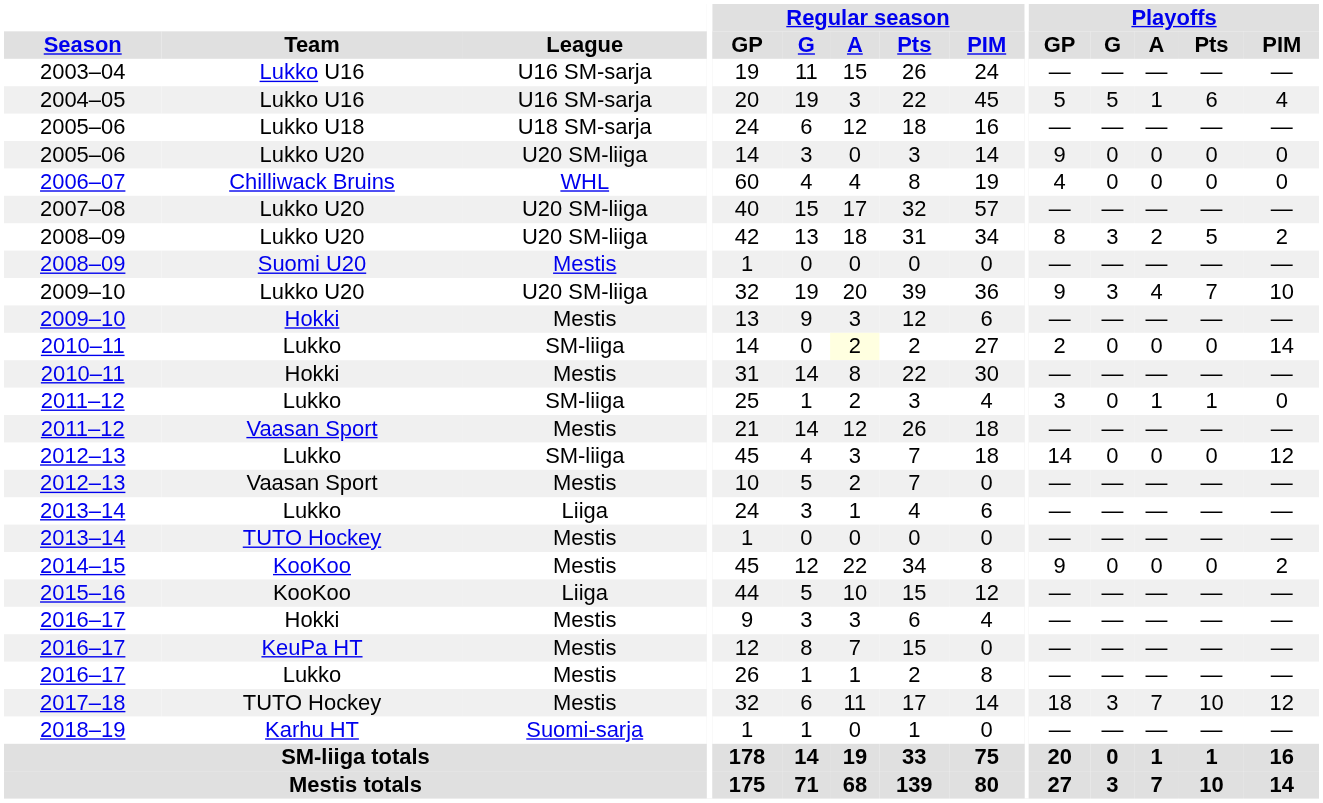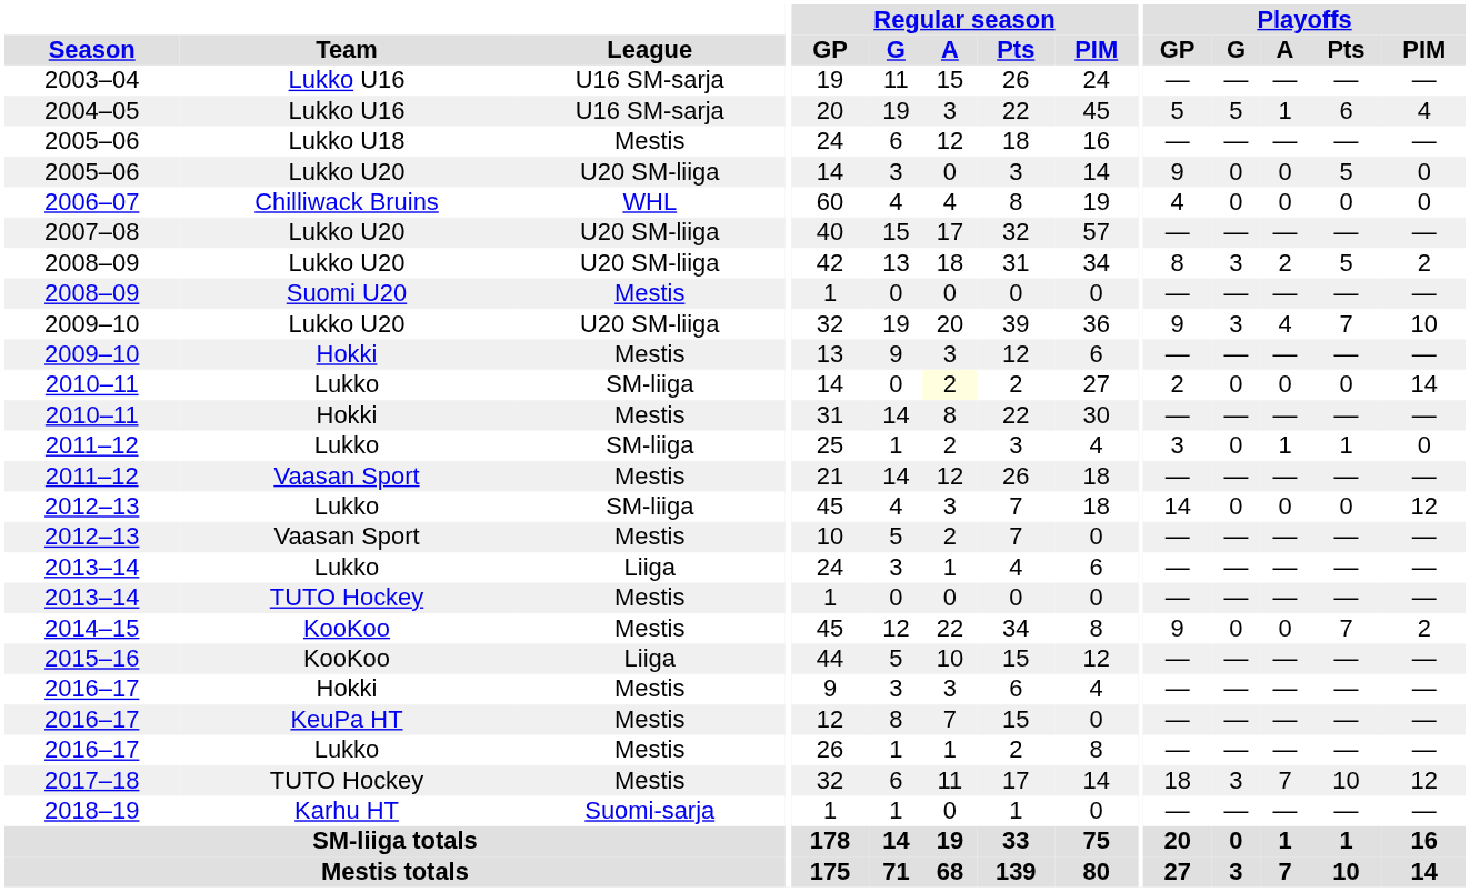 <table border="0" cellpadding="1" cellspacing="0" style="text-align:center; width:60em">
 <tr bgcolor="#e0e0e0">
 <th colspan="3" bgcolor="#ffffff"></th>
 <th rowspan="99" bgcolor="#ffffff"></th>
 <th colspan="5"><a href='#'>Regular season</a></th>
 <th rowspan="99" bgcolor="#ffffff"></th>
 <th colspan="5"><a href='#'>Playoffs</a></th>
 </tr>
 <tr bgcolor="#e0e0e0">
 <th><a href='#'>Season</a></th>
 <th>Team</th>
 <th>League</th>
 <th>GP</th>
 <th><a href='#'>G</a></th>
 <th><a href='#'>A</a></th>
 <th><a href='#'>Pts</a></th>
 <th><a href='#'>PIM</a></th>
 <th>GP</th>
 <th>G</th>
 <th>A</th>
 <th>Pts</th>
 <th>PIM</th>
 </tr>
 <tr>
 <td>2003–04</td>
 <td><a href='#'>Lukko</a> U16</td>
 <td>U16 SM-sarja</td>
 <td>19</td>
 <td>11</td>
 <td>15</td>
 <td>26</td>
 <td>24</td>
 <td>—</td>
 <td>—</td>
 <td>—</td>
 <td>—</td>
 <td>—</td>
 </tr>
 <tr bgcolor="#f0f0f0">
 <td>2004–05</td>
 <td>Lukko U16</td>
 <td>U16 SM-sarja</td>
 <td>20</td>
 <td>19</td>
 <td>3</td>
 <td>22</td>
 <td>45</td>
 <td>5</td>
 <td>5</td>
 <td>1</td>
 <td>6</td>
 <td>4</td>
 </tr>
 <tr>
 <td>2005–06</td>
 <td>Lukko U18</td>
-<td>U18 SM-sarja</td>
+<td>Mestis</td>
 <td>24</td>
 <td>6</td>
 <td>12</td>
 <td>18</td>
 <td>16</td>
 <td>—</td>
 <td>—</td>
 <td>—</td>
 <td>—</td>
 <td>—</td>
 </tr>
 <tr bgcolor="#f0f0f0">
 <td>2005–06</td>
 <td>Lukko U20</td>
 <td>U20 SM-liiga</td>
 <td>14</td>
 <td>3</td>
 <td>0</td>
 <td>3</td>
 <td>14</td>
 <td>9</td>
 <td>0</td>
 <td>0</td>
-<td>0</td>
+<td>5</td>
 <td>0</td>
 </tr>
 <tr>
 <td><a href='#'>2006–07</a></td>
 <td><a href='#'>Chilliwack Bruins</a></td>
 <td><a href='#'>WHL</a></td>
 <td>60</td>
 <td>4</td>
 <td>4</td>
 <td>8</td>
 <td>19</td>
 <td>4</td>
 <td>0</td>
 <td>0</td>
 <td>0</td>
 <td>0</td>
 </tr>
 <tr bgcolor="#f0f0f0">
 <td>2007–08</td>
 <td>Lukko U20</td>
 <td>U20 SM-liiga</td>
 <td>40</td>
 <td>15</td>
 <td>17</td>
 <td>32</td>
 <td>57</td>
 <td>—</td>
 <td>—</td>
 <td>—</td>
 <td>—</td>
 <td>—</td>
 </tr>
 <tr>
 <td>2008–09</td>
 <td>Lukko U20</td>
 <td>U20 SM-liiga</td>
 <td>42</td>
 <td>13</td>
 <td>18</td>
 <td>31</td>
 <td>34</td>
 <td>8</td>
 <td>3</td>
 <td>2</td>
 <td>5</td>
 <td>2</td>
 </tr>
 <tr bgcolor="#f0f0f0">
 <td><a href='#'>2008–09</a></td>
 <td><a href='#'>Suomi U20</a></td>
 <td><a href='#'>Mestis</a></td>
 <td>1</td>
 <td>0</td>
 <td>0</td>
 <td>0</td>
 <td>0</td>
 <td>—</td>
 <td>—</td>
 <td>—</td>
 <td>—</td>
 <td>—</td>
 </tr>
 <tr>
 <td>2009–10</td>
 <td>Lukko U20</td>
 <td>U20 SM-liiga</td>
 <td>32</td>
 <td>19</td>
 <td>20</td>
 <td>39</td>
 <td>36</td>
 <td>9</td>
 <td>3</td>
 <td>4</td>
 <td>7</td>
 <td>10</td>
 </tr>
 <tr bgcolor="#f0f0f0">
 <td><a href='#'>2009–10</a></td>
 <td><a href='#'>Hokki</a></td>
 <td>Mestis</td>
 <td>13</td>
 <td>9</td>
 <td>3</td>
 <td>12</td>
 <td>6</td>
 <td>—</td>
 <td>—</td>
 <td>—</td>
 <td>—</td>
 <td>—</td>
 </tr>
 <tr>
 <td><a href='#'>2010–11</a></td>
 <td>Lukko</td>
 <td>SM-liiga</td>
 <td>14</td>
 <td>0</td>
 <td style="background: lightyellow;">2</td>
 <td>2</td>
 <td>27</td>
 <td>2</td>
 <td>0</td>
 <td>0</td>
 <td>0</td>
 <td>14</td>
 </tr>
 <tr bgcolor="#f0f0f0">
 <td><a href='#'>2010–11</a></td>
 <td>Hokki</td>
 <td>Mestis</td>
 <td>31</td>
 <td>14</td>
 <td>8</td>
 <td>22</td>
 <td>30</td>
 <td>—</td>
 <td>—</td>
 <td>—</td>
 <td>—</td>
 <td>—</td>
 </tr>
 <tr>
 <td><a href='#'>2011–12</a></td>
 <td>Lukko</td>
 <td>SM-liiga</td>
 <td>25</td>
 <td>1</td>
 <td>2</td>
 <td>3</td>
 <td>4</td>
 <td>3</td>
 <td>0</td>
 <td>1</td>
 <td>1</td>
 <td>0</td>
 </tr>
 <tr bgcolor="#f0f0f0">
 <td><a href='#'>2011–12</a></td>
 <td><a href='#'>Vaasan Sport</a></td>
 <td>Mestis</td>
 <td>21</td>
 <td>14</td>
 <td>12</td>
 <td>26</td>
 <td>18</td>
 <td>—</td>
 <td>—</td>
 <td>—</td>
 <td>—</td>
 <td>—</td>
 </tr>
 <tr>
 <td><a href='#'>2012–13</a></td>
 <td>Lukko</td>
 <td>SM-liiga</td>
 <td>45</td>
 <td>4</td>
 <td>3</td>
 <td>7</td>
 <td>18</td>
 <td>14</td>
 <td>0</td>
 <td>0</td>
 <td>0</td>
 <td>12</td>
 </tr>
 <tr bgcolor="#f0f0f0">
 <td><a href='#'>2012–13</a></td>
 <td>Vaasan Sport</td>
 <td>Mestis</td>
 <td>10</td>
 <td>5</td>
 <td>2</td>
 <td>7</td>
 <td>0</td>
 <td>—</td>
 <td>—</td>
 <td>—</td>
 <td>—</td>
 <td>—</td>
 </tr>
 <tr>
 <td><a href='#'>2013–14</a></td>
 <td>Lukko</td>
 <td>Liiga</td>
 <td>24</td>
 <td>3</td>
 <td>1</td>
 <td>4</td>
 <td>6</td>
 <td>—</td>
 <td>—</td>
 <td>—</td>
 <td>—</td>
 <td>—</td>
 </tr>
 <tr bgcolor="#f0f0f0">
 <td><a href='#'>2013–14</a></td>
 <td><a href='#'>TUTO Hockey</a></td>
 <td>Mestis</td>
 <td>1</td>
 <td>0</td>
 <td>0</td>
 <td>0</td>
 <td>0</td>
 <td>—</td>
 <td>—</td>
 <td>—</td>
 <td>—</td>
 <td>—</td>
 </tr>
 <tr>
 <td><a href='#'>2014–15</a></td>
 <td><a href='#'>KooKoo</a></td>
 <td>Mestis</td>
 <td>45</td>
 <td>12</td>
 <td>22</td>
 <td>34</td>
 <td>8</td>
 <td>9</td>
 <td>0</td>
 <td>0</td>
-<td>0</td>
+<td>7</td>
 <td>2</td>
 </tr>
 <tr bgcolor="#f0f0f0">
 <td><a href='#'>2015–16</a></td>
 <td>KooKoo</td>
 <td>Liiga</td>
 <td>44</td>
 <td>5</td>
 <td>10</td>
 <td>15</td>
 <td>12</td>
 <td>—</td>
 <td>—</td>
 <td>—</td>
 <td>—</td>
 <td>—</td>
 </tr>
 <tr>
 <td><a href='#'>2016–17</a></td>
 <td>Hokki</td>
 <td>Mestis</td>
 <td>9</td>
 <td>3</td>
 <td>3</td>
 <td>6</td>
 <td>4</td>
 <td>—</td>
 <td>—</td>
 <td>—</td>
 <td>—</td>
 <td>—</td>
 </tr>
 <tr bgcolor="#f0f0f0">
 <td><a href='#'>2016–17</a></td>
 <td><a href='#'>KeuPa HT</a></td>
 <td>Mestis</td>
 <td>12</td>
 <td>8</td>
 <td>7</td>
 <td>15</td>
 <td>0</td>
 <td>—</td>
 <td>—</td>
 <td>—</td>
 <td>—</td>
 <td>—</td>
 </tr>
 <tr>
 <td><a href='#'>2016–17</a></td>
 <td>Lukko</td>
 <td>Mestis</td>
 <td>26</td>
 <td>1</td>
 <td>1</td>
 <td>2</td>
 <td>8</td>
 <td>—</td>
 <td>—</td>
 <td>—</td>
 <td>—</td>
 <td>—</td>
 </tr>
 <tr bgcolor="#f0f0f0">
 <td><a href='#'>2017–18</a></td>
 <td>TUTO Hockey</td>
 <td>Mestis</td>
 <td>32</td>
 <td>6</td>
 <td>11</td>
 <td>17</td>
 <td>14</td>
 <td>18</td>
 <td>3</td>
 <td>7</td>
 <td>10</td>
 <td>12</td>
 </tr>
 <tr>
 <td><a href='#'>2018–19</a></td>
 <td><a href='#'>Karhu HT</a></td>
 <td><a href='#'>Suomi-sarja</a></td>
 <td>1</td>
 <td>1</td>
 <td>0</td>
 <td>1</td>
 <td>0</td>
 <td>—</td>
 <td>—</td>
 <td>—</td>
 <td>—</td>
 <td>—</td>
 </tr>
 <tr>
 </tr>
 <tr ALIGN="center" bgcolor="#e0e0e0">
 <th colspan="3">SM-liiga totals</th>
 <th ALIGN="center">178</th>
 <th ALIGN="center">14</th>
 <th ALIGN="center">19</th>
 <th ALIGN="center">33</th>
 <th ALIGN="center">75</th>
 <th ALIGN="center">20</th>
 <th ALIGN="center">0</th>
 <th ALIGN="center">1</th>
 <th ALIGN="center">1</th>
 <th ALIGN="center">16</th>
 </tr>
 <tr>
 </tr>
 <tr ALIGN="center" bgcolor="#e0e0e0">
 <th colspan="3">Mestis totals</th>
 <th ALIGN="center">175</th>
 <th ALIGN="center">71</th>
 <th ALIGN="center">68</th>
 <th ALIGN="center">139</th>
 <th ALIGN="center">80</th>
 <th ALIGN="center">27</th>
 <th ALIGN="center">3</th>
 <th ALIGN="center">7</th>
 <th ALIGN="center">10</th>
 <th ALIGN="center">14</th>
 </tr>
 </table>
